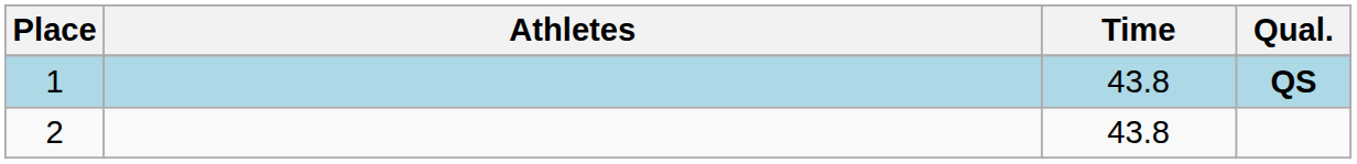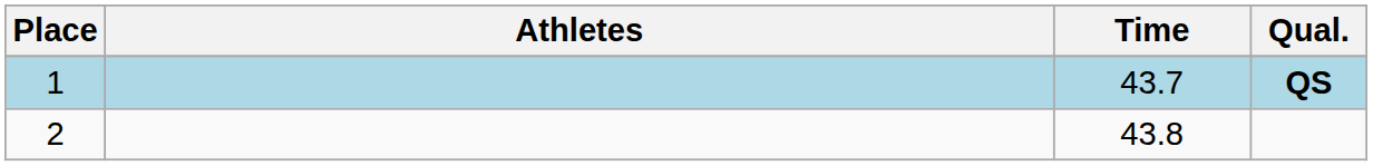 <table class=wikitable style="text-align:center">
 <tr>
 <th width=20>Place</th>
 <th width=460>Athletes</th>
 <th width=90>Time</th>
 <th width=50>Qual.</th>
 </tr>
 <tr>
 </tr>
 <tr bgcolor=lightblue>
 <td>1</td>
 <td align=left></td>
-<td>43.8</td>
+<td>43.7</td>
 <td><strong>QS</strong></td>
 </tr>
 <tr>
 <td>2</td>
 <td align=left></td>
 <td>43.8</td>
 <td></td>
 </tr>
 </table>
